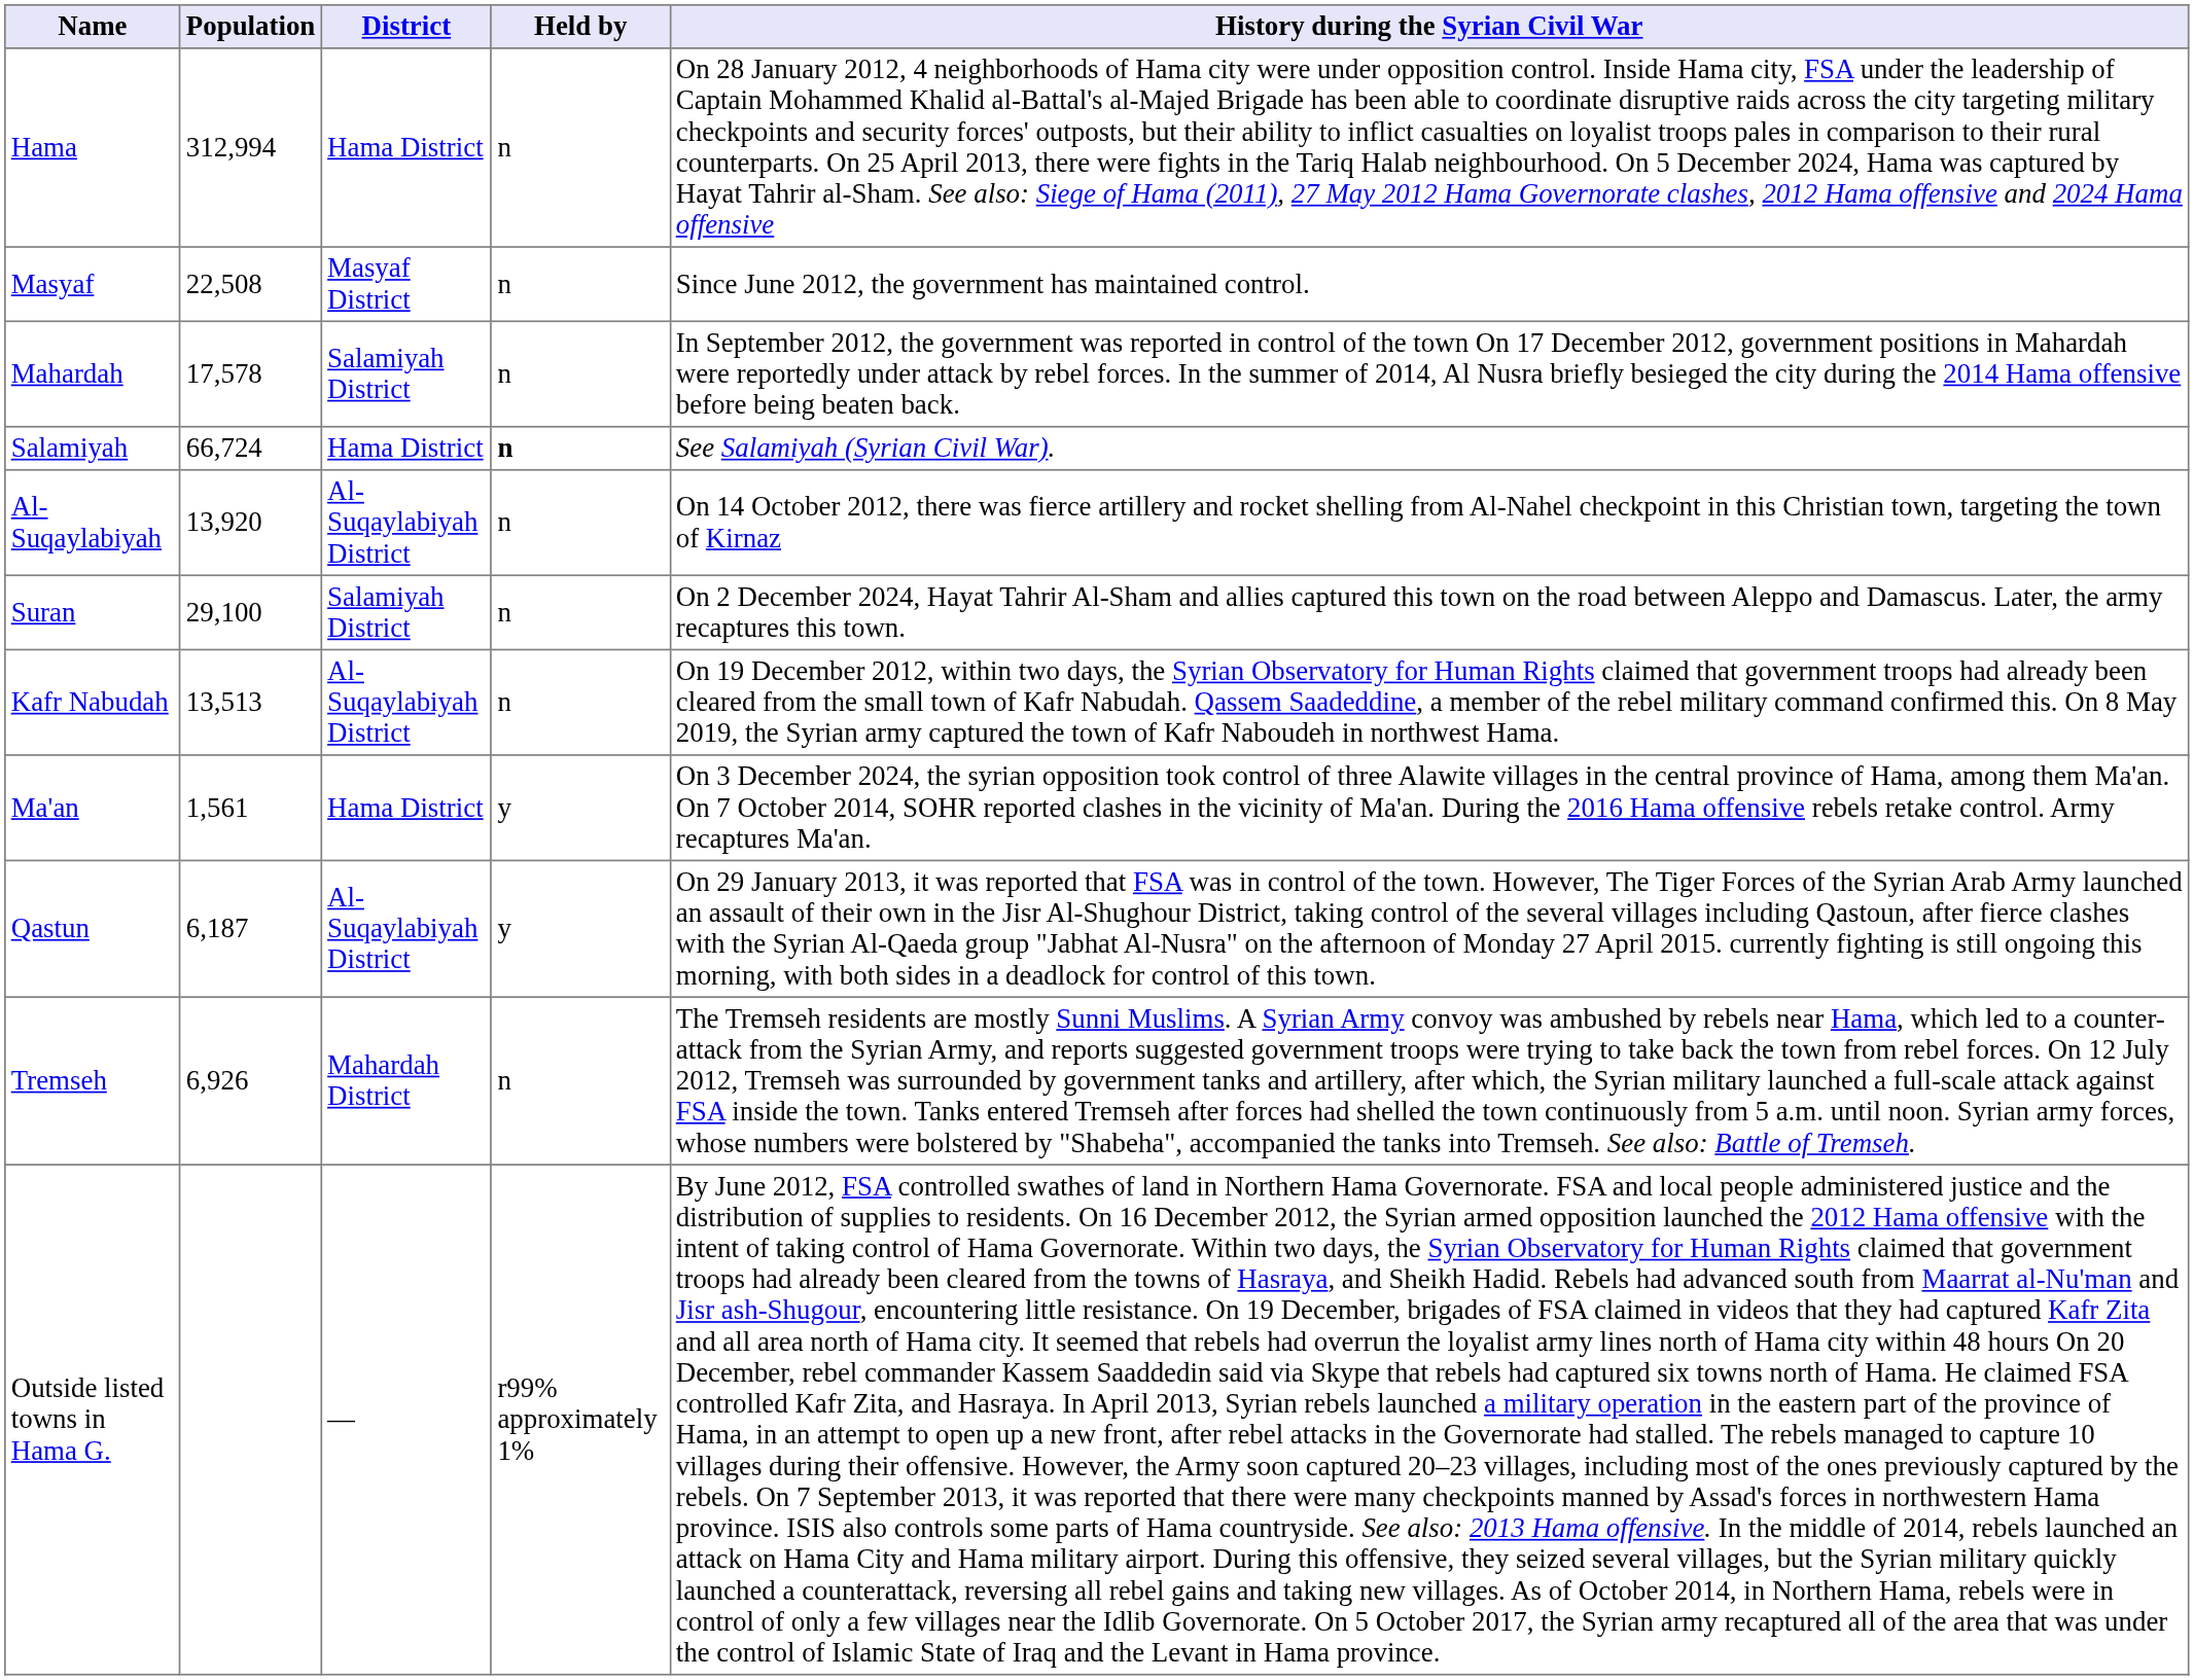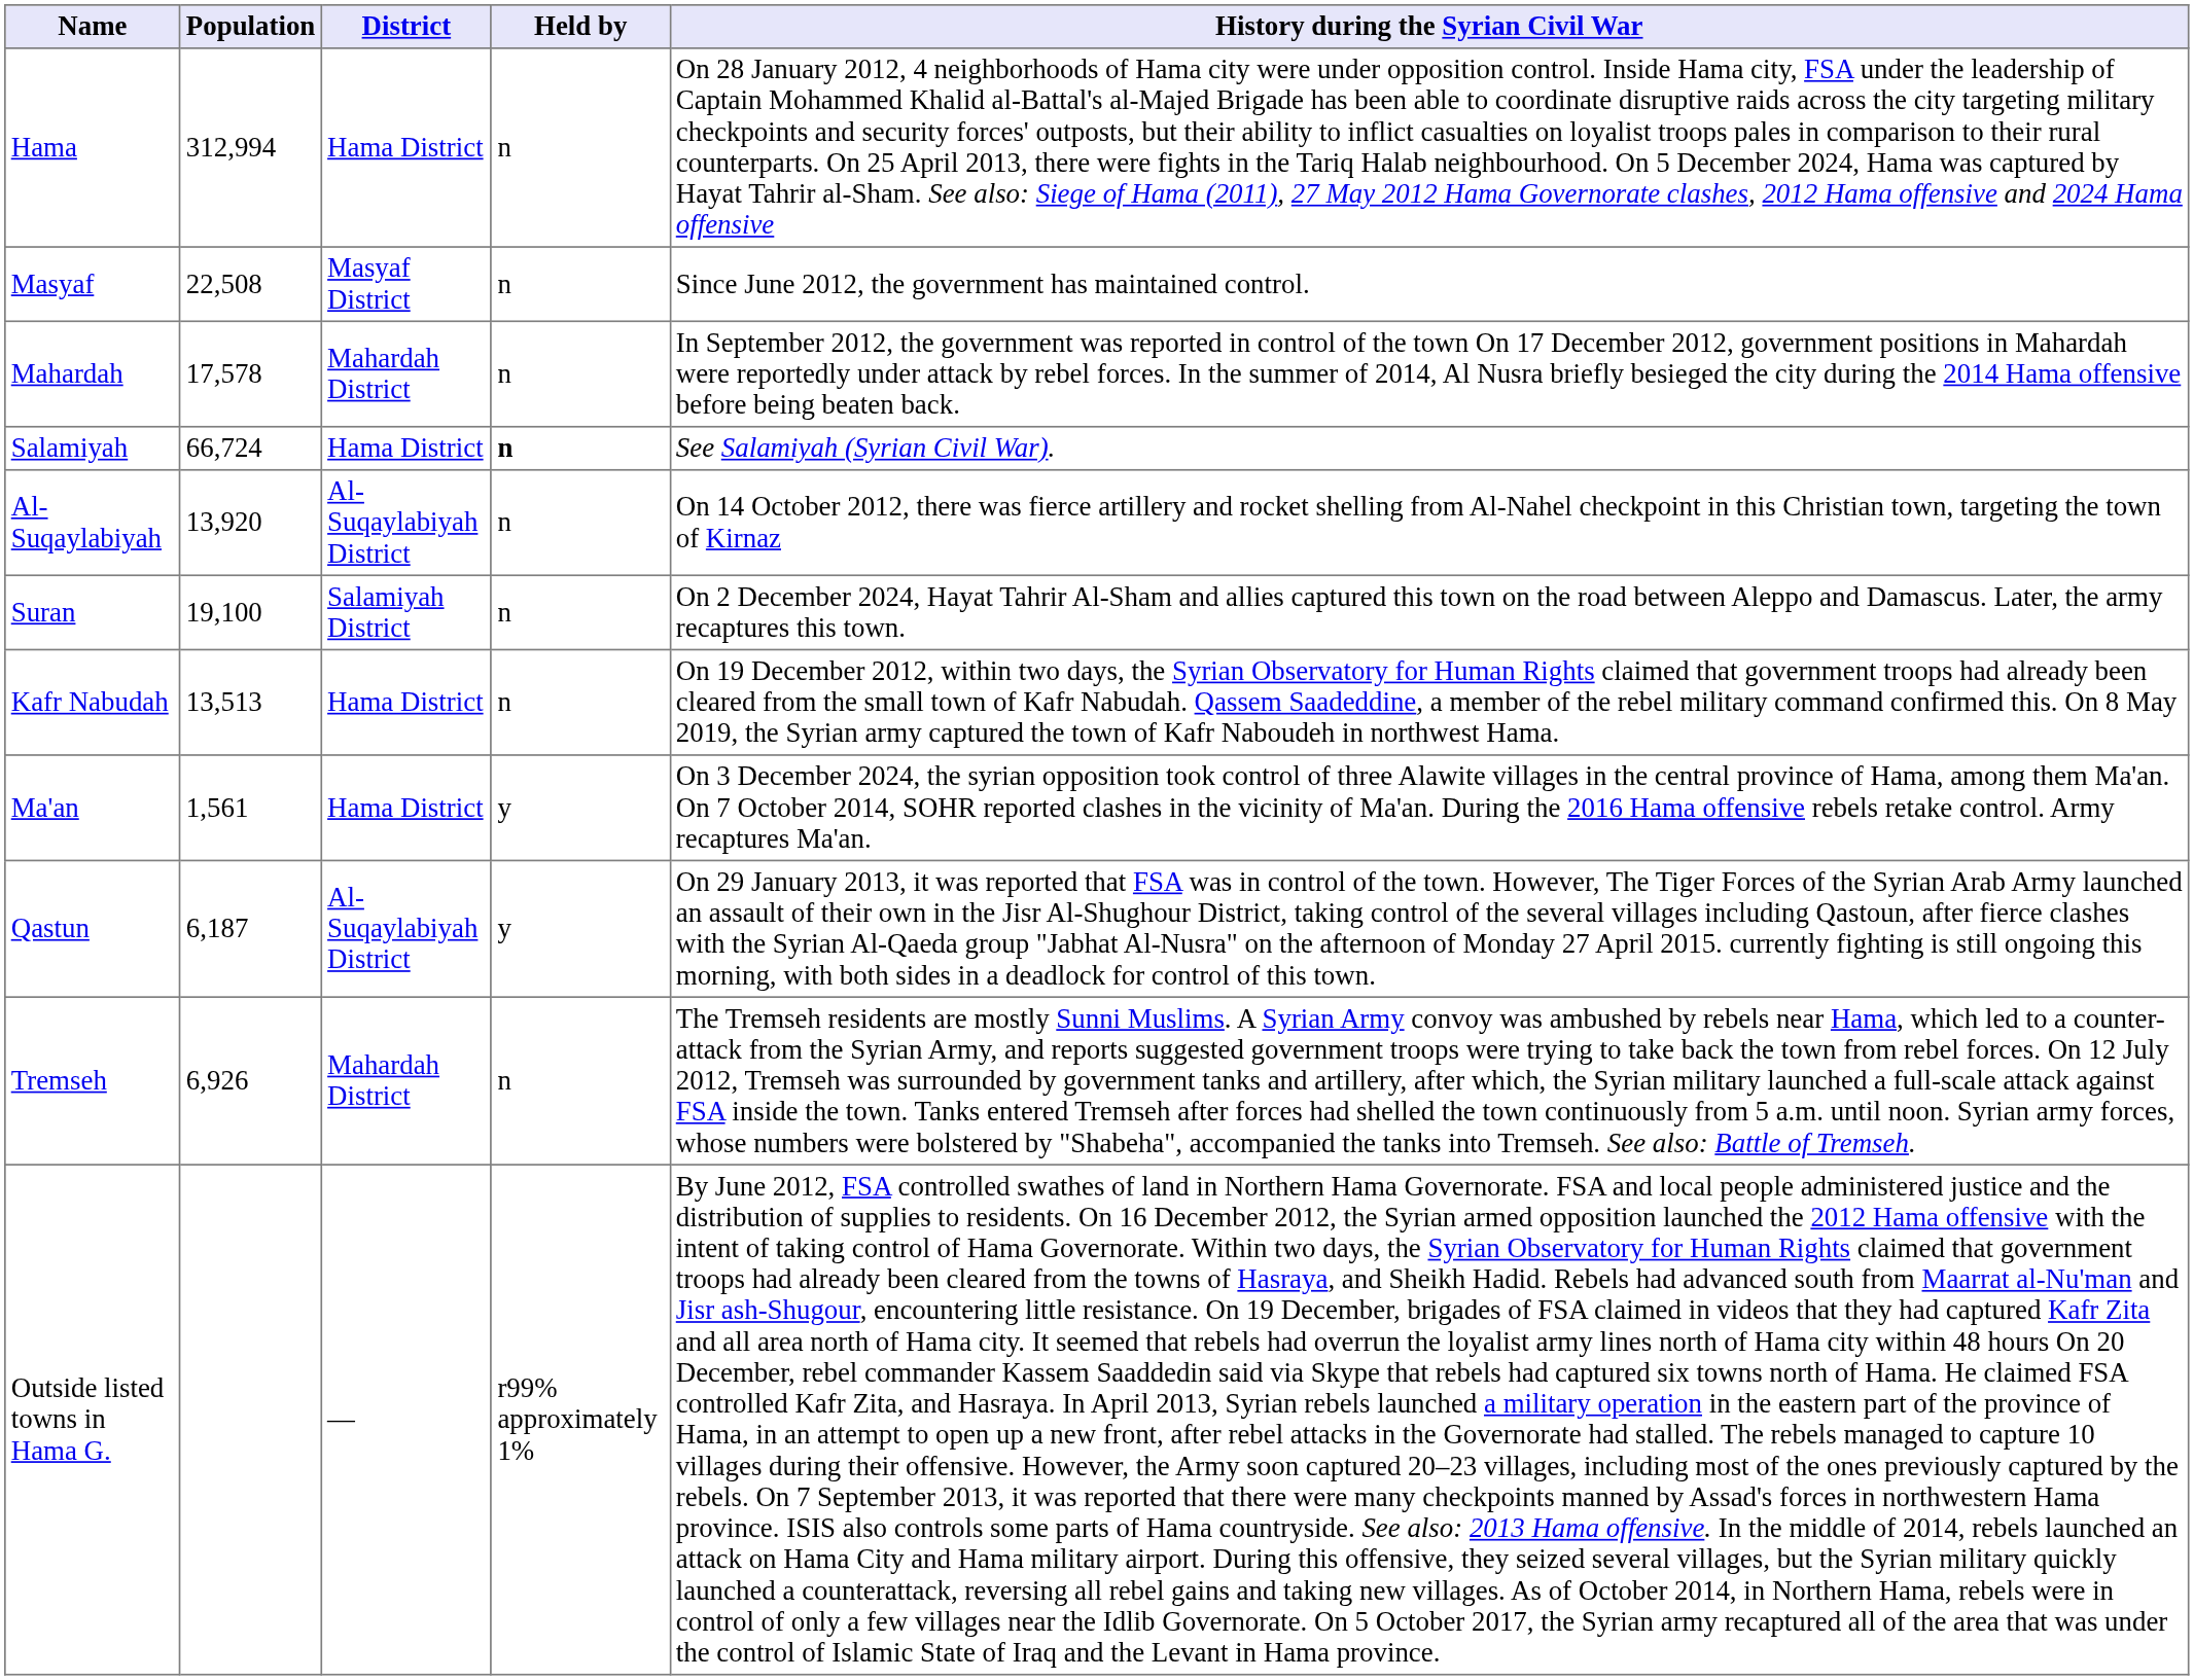 <table class="toccolours sortable" border="1" cellpadding="3" style="border-collapse:collapse">
 <tr style="background:lavender;">
 <th>Name</th>
 <th>Population</th>
 <th><a href='#'>District</a></th>
 <th>Held by</th>
 <th>History during the <a href='#'>Syrian Civil War</a></th>
 </tr>
 <tr>
 <td><a href='#'>Hama</a></td>
 <td>312,994</td>
 <td><a href='#'>Hama District</a></td>
 <td><span>n</span></td>
 <td>On 28 January 2012, 4 neighborhoods of Hama city were under opposition control. Inside Hama city, <a href='#'>FSA</a> under the leadership of Captain Mohammed Khalid al-Battal's al-Majed Brigade has been able to coordinate disruptive raids across the city targeting military checkpoints and security forces' outposts, but their ability to inflict casualties on loyalist troops pales in comparison to their rural counterparts.  On 25 April 2013, there were fights in the Tariq Halab neighbourhood. On 5 December 2024, Hama was captured by Hayat Tahrir al-Sham. <em>See also: <a href='#'>Siege of Hama (2011)</a>, <a href='#'>27 May 2012 Hama Governorate clashes</a>, <a href='#'>2012 Hama offensive</a> and <a href='#'>2024 Hama offensive</a></em></td>
 </tr>
 <tr>
 <td><a href='#'>Masyaf</a></td>
 <td>22,508</td>
 <td><a href='#'>Masyaf District</a></td>
 <td><span>n</span></td>
 <td>Since June 2012, the government has maintained control.</td>
 </tr>
 <tr>
 <td><a href='#'>Mahardah</a></td>
 <td>17,578</td>
-<td><a href='#'>Salamiyah District</a></td>
+<td><a href='#'>Mahardah District</a></td>
 <td><span>n</span></td>
 <td> In September 2012, the government was reported in control of the town On 17 December 2012, government positions in Mahardah were reportedly under attack by rebel forces. In the summer of 2014, Al Nusra briefly besieged the city during the <a href='#'>2014 Hama offensive</a> before being beaten back.</td>
 </tr>
 <tr>
 <td><a href='#'>Salamiyah</a></td>
 <td>66,724</td>
 <td><a href='#'>Hama District</a></td>
 <td><strong><span>n</span></strong></td>
 <td><em>See <a href='#'>Salamiyah (Syrian Civil War)</a>.</em></td>
 </tr>
 <tr>
 <td><a href='#'>Al-Suqaylabiyah</a></td>
 <td>13,920</td>
 <td><a href='#'>Al-Suqaylabiyah District</a></td>
 <td><span>n</span></td>
 <td>On 14 October 2012, there was fierce artillery and rocket shelling from Al-Nahel checkpoint in this Christian town, targeting the town of <a href='#'>Kirnaz</a></td>
 </tr>
 <tr>
 <td><a href='#'>Suran</a></td>
-<td>29,100</td>
+<td>19,100</td>
 <td><a href='#'>Salamiyah District</a></td>
 <td><span>n</span></td>
 <td>On 2 December 2024, Hayat Tahrir Al-Sham and allies captured this town on the road between Aleppo and Damascus. Later, the army recaptures this town.</td>
 </tr>
 <tr>
 <td><a href='#'>Kafr Nabudah</a></td>
 <td>13,513</td>
-<td><a href='#'>Al-Suqaylabiyah District</a></td>
+<td><a href='#'>Hama District</a></td>
 <td><span>n</span></td>
 <td>On 19 December 2012, within two days, the <a href='#'>Syrian Observatory for Human Rights</a> claimed that government troops had already been cleared from the small town of Kafr Nabudah. <a href='#'>Qassem Saadeddine</a>, a member of the rebel military command confirmed this. On 8 May 2019, the Syrian army captured the town of Kafr Naboudeh in northwest Hama.</td>
 </tr>
 <tr>
 <td><a href='#'>Ma'an</a></td>
 <td>1,561</td>
 <td><a href='#'>Hama District</a></td>
 <td><span>y</span></td>
 <td>On 3 December 2024, the syrian opposition took control of three Alawite villages in the central province of Hama, among them Ma'an. On 7 October 2014, SOHR reported clashes in the vicinity of Ma'an. During the <a href='#'>2016 Hama offensive</a> rebels retake control. Army recaptures Ma'an.</td>
 </tr>
 <tr>
 <td><a href='#'>Qastun</a></td>
 <td>6,187</td>
 <td><a href='#'>Al-Suqaylabiyah District</a></td>
 <td><span>y</span> </td>
 <td>On 29 January 2013, it was reported that <a href='#'>FSA</a> was in control of the town. However, The Tiger Forces of the Syrian Arab Army launched an assault of their own in the Jisr Al-Shughour District, taking control of the several villages including Qastoun, after fierce clashes with the Syrian Al-Qaeda group "Jabhat Al-Nusra" on the afternoon of Monday 27 April 2015. currently fighting is still ongoing this morning, with both sides in a deadlock for control of this town.</td>
 </tr>
 <tr>
 <td><a href='#'>Tremseh</a></td>
 <td>6,926</td>
 <td><a href='#'>Mahardah District</a></td>
 <td><span>n</span></td>
 <td>The Tremseh residents are mostly <a href='#'>Sunni Muslims</a>. A <a href='#'>Syrian Army</a> convoy was ambushed by rebels near <a href='#'>Hama</a>, which led to a counter-attack from the Syrian Army, and reports suggested government troops were trying to take back the town from rebel forces. On 12 July 2012, Tremseh was surrounded by government tanks and artillery, after which, the Syrian military launched a full-scale attack against <a href='#'>FSA</a> inside the town. Tanks entered Tremseh after forces had shelled the town continuously from 5 a.m. until noon. Syrian army forces, whose numbers were bolstered by "Shabeha", accompanied the tanks into Tremseh. <em>See also: <a href='#'>Battle of Tremseh</a>.</em></td>
 </tr>
 <tr>
 <td>Outside listed towns in <a href='#'>Hama G.</a></td>
 <td></td>
 <td>—</td>
 <td><span>r</span>99% approximately 1%</td>
 <td>By June 2012, <a href='#'>FSA</a> controlled swathes of land in Northern Hama Governorate. FSA and local people administered justice and the distribution of supplies to residents. On 16 December 2012, the Syrian armed opposition launched the <a href='#'>2012 Hama offensive</a> with the intent of taking control of Hama Governorate. Within two days, the <a href='#'>Syrian Observatory for Human Rights</a> claimed that government troops had already been cleared from the towns of <a href='#'>Hasraya</a>, and Sheikh Hadid. Rebels had advanced  south from <a href='#'>Maarrat al-Nu'man</a> and <a href='#'>Jisr ash-Shugour</a>, encountering little resistance. On 19 December, brigades of FSA claimed in videos that they had captured <a href='#'>Kafr Zita</a> and all area north of Hama city. It seemed that rebels had overrun the loyalist army lines north of Hama city within 48 hours On 20 December, rebel commander Kassem Saaddedin said via Skype that rebels had captured six towns north of Hama. He claimed FSA controlled Kafr Zita, and Hasraya. In April 2013, Syrian rebels launched <a href='#'>a military operation</a> in the eastern part of the province of Hama, in an attempt to open up a new front, after rebel attacks in the Governorate had stalled. The rebels managed to capture 10 villages during their offensive. However, the Army soon captured 20–23 villages, including most of the ones previously captured by the rebels. On 7 September 2013, it was reported that there were many checkpoints manned by Assad's forces in northwestern Hama province. ISIS also controls some parts of Hama countryside. <em>See also: <a href='#'>2013 Hama offensive</a>.</em> In the middle of 2014, rebels launched an attack on Hama City and Hama military airport. During this offensive, they seized several villages, but the Syrian military quickly launched a counterattack, reversing all rebel gains and taking new villages. As of October 2014, in Northern Hama, rebels were in control of only a few villages near the Idlib Governorate. On 5 October 2017, the Syrian army recaptured all of the area that was under the control of Islamic State of Iraq and the Levant in Hama province.</td>
 </tr>
 </table>
